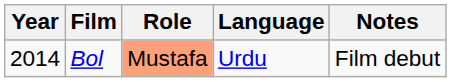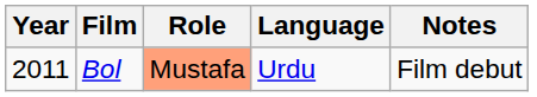 <table class="wikitable mw-collapsible">
 <tr>
 <th>Year</th>
 <th>Film</th>
 <th>Role</th>
 <th>Language</th>
 <th>Notes</th>
 </tr>
 <tr>
-<td>2014</td>
+<td>2011</td>
 <td><em><a href='#'>Bol</a></em></td>
 <td style="background: lightsalmon;">Mustafa</td>
 <td><a href='#'>Urdu</a></td>
 <td>Film debut</td>
 </tr>
 </table>
